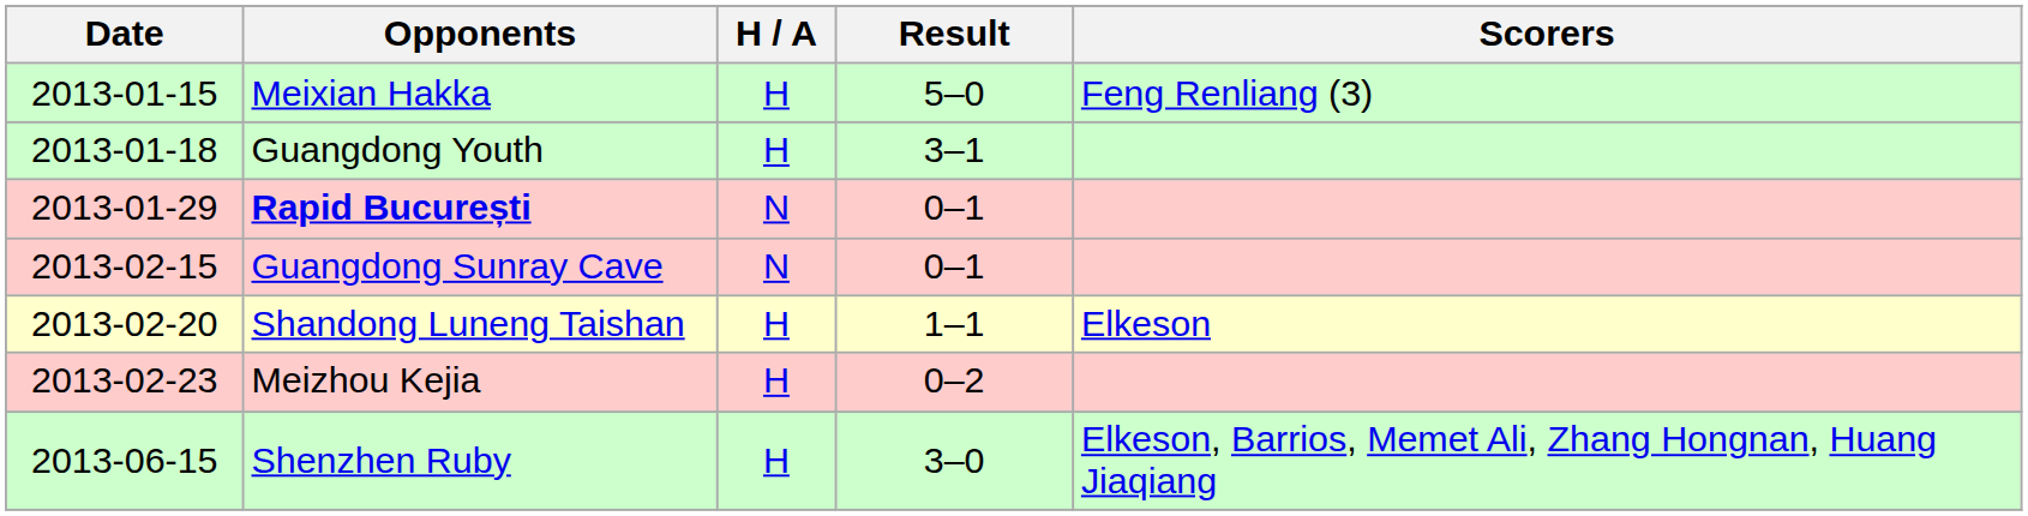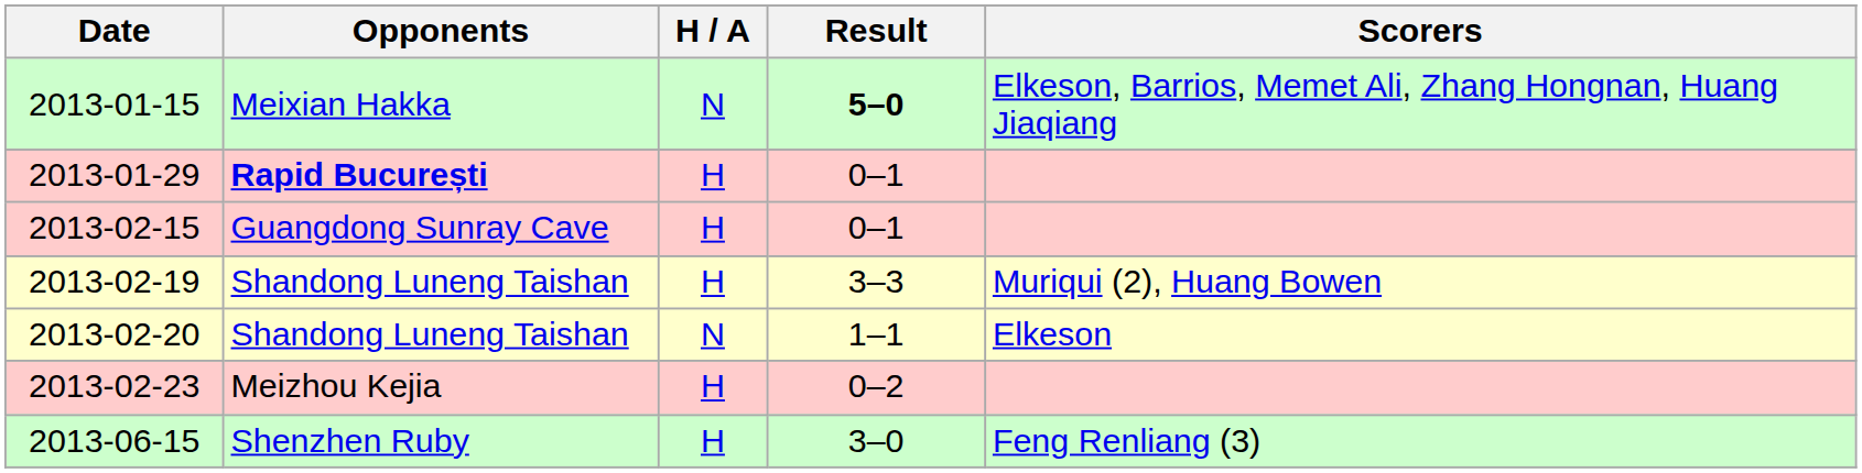 <table class="wikitable" style="width:70%; text-align:center">
 <tr style="background:#f0f6ff;">
 </tr>
 <tr>
 <th width=10%>Date</th>
 <th width=20%>Opponents</th>
 <th width=5%>H / A</th>
 <th width=10%>Result</th>
 <th width=40%>Scorers</th>
 </tr>
 <tr bgcolor="#ccffcc">
 <td>2013-01-15</td>
 <td align=left> <a href='#'>Meixian Hakka</a></td>
-<td><a href='#'>H</a></td>
-<td>5–0</td>
-<td align=left><a href='#'>Feng Renliang</a> (3)</td>
-</tr>
-<tr bgcolor="#ccffcc">
-<td>2013-01-18</td>
-<td align=left> Guangdong Youth</td>
-<td><a href='#'>H</a></td>
-<td>3–1</td>
-<td align=left></td>
+<td><a href='#'>N</a></td>
+<td><strong>5–0</strong></td>
+<td align=left><a href='#'>Elkeson</a>, <a href='#'>Barrios</a>, <a href='#'>Memet Ali</a>, <a href='#'>Zhang Hongnan</a>, <a href='#'>Huang Jiaqiang</a></td>
 </tr>
 <tr bgcolor="#ffcccc">
 <td>2013-01-29</td>
 <td align=left><strong> <a href='#'>Rapid București</a></strong></td>
-<td><a href='#'>N</a></td>
+<td><a href='#'>H</a></td>
 <td>0–1</td>
 <td align=left></td>
 </tr>
 <tr bgcolor="#ffcccc">
 <td>2013-02-15</td>
 <td align=left> <a href='#'>Guangdong Sunray Cave</a></td>
-<td><a href='#'>N</a></td>
+<td><a href='#'>H</a></td>
 <td>0–1</td>
 <td align=left></td>
 </tr>
 <tr bgcolor="#ffffcc">
+<td>2013-02-19</td>
+<td align=left> <a href='#'>Shandong Luneng Taishan</a></td>
+<td><a href='#'>H</a></td>
+<td>3–3</td>
+<td align=left><a href='#'>Muriqui</a> (2), <a href='#'>Huang Bowen</a></td>
+</tr>
+<tr bgcolor="#ffffcc">
 <td>2013-02-20</td>
 <td align=left> <a href='#'>Shandong Luneng Taishan</a></td>
-<td><a href='#'>H</a></td>
+<td><a href='#'>N</a></td>
 <td>1–1</td>
 <td align=left><a href='#'>Elkeson</a></td>
 </tr>
 <tr bgcolor="#ffcccc">
 <td>2013-02-23</td>
 <td align=left> Meizhou Kejia</td>
 <td><a href='#'>H</a></td>
 <td>0–2</td>
 <td align=left></td>
 </tr>
 <tr bgcolor="#ccffcc">
 <td>2013-06-15</td>
 <td align=left> <a href='#'>Shenzhen Ruby</a></td>
 <td><a href='#'>H</a></td>
 <td>3–0</td>
-<td align=left><a href='#'>Elkeson</a>, <a href='#'>Barrios</a>, <a href='#'>Memet Ali</a>, <a href='#'>Zhang Hongnan</a>, <a href='#'>Huang Jiaqiang</a></td>
+<td align=left><a href='#'>Feng Renliang</a> (3)</td>
 </tr>
 </table>
